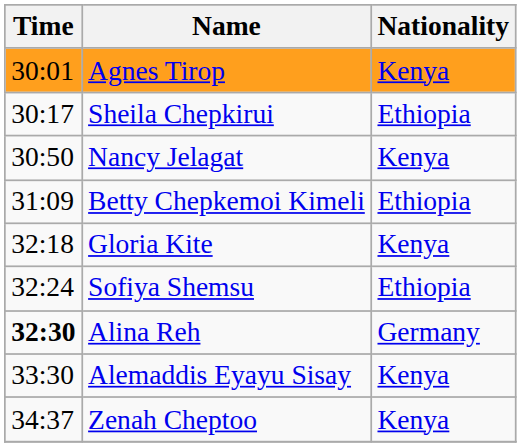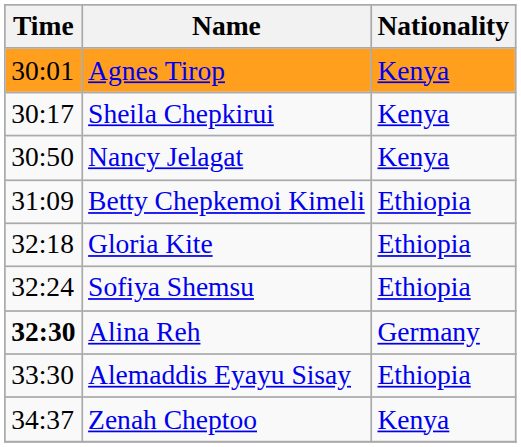 <table class="wikitable mw-collapsible mw-collapsed">
 <tr>
 <th>Time</th>
 <th>Name</th>
 <th>Nationality</th>
 </tr>
 <tr>
 <td style="background:#FF9F1D; color:black;">30:01</td>
 <td style="background:#FF9F1D; color:white;"><a href='#'>Agnes Tirop</a></td>
 <td style="background:#FF9F1D; color:white;"><a href='#'>Kenya</a></td>
 </tr>
 <tr>
 <td>30:17</td>
 <td><a href='#'>Sheila Chepkirui</a></td>
-<td><a href='#'>Ethiopia</a></td>
+<td><a href='#'>Kenya</a></td>
 </tr>
 <tr>
 <td>30:50</td>
 <td><a href='#'>Nancy Jelagat</a></td>
 <td><a href='#'>Kenya</a></td>
 </tr>
 <tr>
 <td>31:09</td>
 <td><a href='#'>Betty Chepkemoi Kimeli</a></td>
 <td><a href='#'>Ethiopia</a></td>
 </tr>
 <tr>
 <td>32:18</td>
 <td><a href='#'>Gloria Kite</a></td>
-<td><a href='#'>Kenya</a></td>
+<td><a href='#'>Ethiopia</a></td>
 </tr>
 <tr>
 <td>32:24</td>
 <td><a href='#'>Sofiya Shemsu</a></td>
 <td><a href='#'>Ethiopia</a></td>
 </tr>
 <tr>
 <td><strong>32:30</strong></td>
 <td><a href='#'>Alina Reh</a></td>
 <td><a href='#'>Germany</a></td>
 </tr>
 <tr>
 <td>33:30</td>
 <td><a href='#'>Alemaddis Eyayu Sisay</a></td>
-<td><a href='#'>Kenya</a></td>
+<td><a href='#'>Ethiopia</a></td>
 </tr>
 <tr>
 <td>34:37</td>
 <td><a href='#'>Zenah Cheptoo</a></td>
 <td><a href='#'>Kenya</a></td>
 </tr>
 <tr>
 </tr>
 </table>
